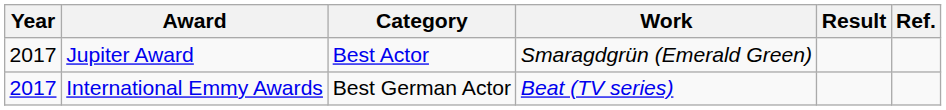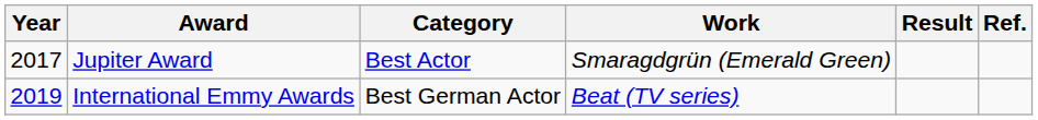 <table class="wikitable">
 <tr>
 <th>Year</th>
 <th>Award</th>
 <th>Category</th>
 <th>Work</th>
 <th>Result</th>
 <th>Ref.</th>
 </tr>
 <tr>
 <td rowspan="1">2017</td>
 <td><a href='#'>Jupiter Award</a></td>
 <td><a href='#'>Best Actor</a></td>
 <td><em>Smaragdgrün (Emerald Green)</em></td>
 <td></td>
 <td></td>
 </tr>
 <tr>
-<td><a href='#'>2017</a></td>
+<td><a href='#'>2019</a></td>
 <td><a href='#'>International Emmy Awards</a></td>
 <td>Best German Actor</td>
 <td><em><a href='#'>Beat (TV series)</a></em></td>
 <td></td>
 <td></td>
 </tr>
 </table>
